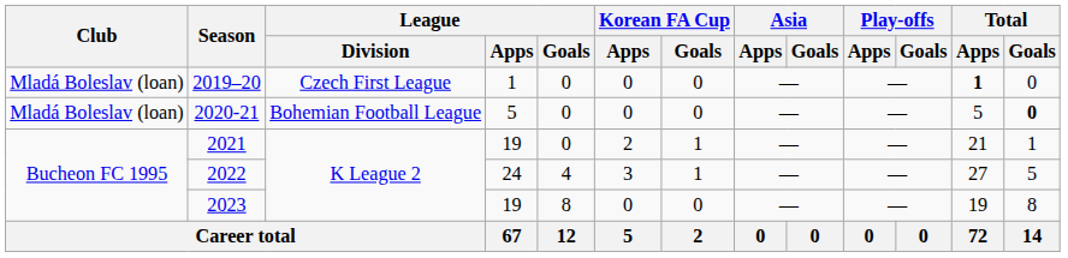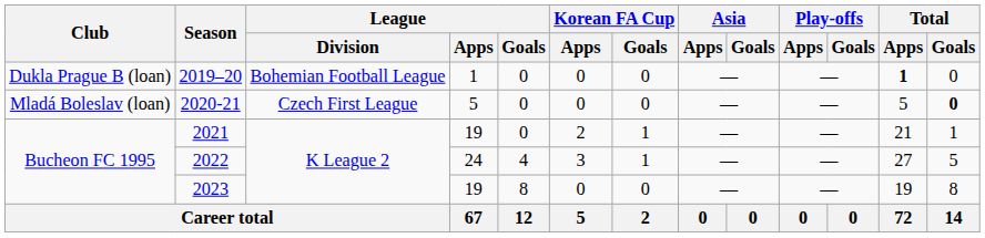 <table class="wikitable" style="text-align:center">
 <tr>
 <th rowspan="2">Club</th>
 <th rowspan="2">Season</th>
 <th colspan="3">League</th>
 <th colspan="2"><a href='#'>Korean FA Cup</a></th>
 <th colspan="2"><a href='#'>Asia</a></th>
 <th colspan="2"><a href='#'>Play-offs</a></th>
 <th colspan="2">Total</th>
 </tr>
 <tr>
 <th>Division</th>
 <th>Apps</th>
 <th>Goals</th>
 <th>Apps</th>
 <th>Goals</th>
 <th>Apps</th>
 <th>Goals</th>
 <th>Apps</th>
 <th>Goals</th>
 <th>Apps</th>
 <th>Goals</th>
 </tr>
 <tr>
-<td rowspan="1"><a href='#'>Mladá Boleslav</a> (loan)</td>
+<td rowspan="1"><a href='#'>Dukla Prague B</a> (loan)</td>
 <td><a href='#'>2019–20</a></td>
-<td rowspan="1"><a href='#'>Czech First League</a></td>
+<td rowspan="1"><a href='#'>Bohemian Football League</a></td>
 <td>1</td>
 <td>0</td>
 <td>0</td>
 <td>0</td>
 <td colspan="2">—</td>
 <td colspan="2">—</td>
 <td><strong>1</strong></td>
 <td>0</td>
 </tr>
 <tr>
 <td rowspan="1"><a href='#'>Mladá Boleslav</a> (loan)</td>
 <td><a href='#'>2020-21</a></td>
-<td rowspan="1"><a href='#'>Bohemian Football League</a></td>
+<td rowspan="1"><a href='#'>Czech First League</a></td>
 <td>5</td>
 <td>0</td>
 <td>0</td>
 <td>0</td>
 <td colspan="2">—</td>
 <td colspan="2">—</td>
 <td>5</td>
 <td><strong>0</strong></td>
 </tr>
 <tr>
 <td rowspan="3"><a href='#'>Bucheon FC 1995</a></td>
 <td><a href='#'>2021</a></td>
 <td rowspan="3"><a href='#'>K League 2</a></td>
 <td>19</td>
 <td>0</td>
 <td>2</td>
 <td>1</td>
 <td colspan="2">—</td>
 <td colspan="2">—</td>
 <td>21</td>
 <td>1</td>
 </tr>
 <tr>
 <td><a href='#'>2022</a></td>
 <td>24</td>
 <td>4</td>
 <td>3</td>
 <td>1</td>
 <td colspan="2">—</td>
 <td colspan="2">—</td>
 <td>27</td>
 <td>5</td>
 </tr>
 <tr>
 <td><a href='#'>2023</a></td>
 <td>19</td>
 <td>8</td>
 <td>0</td>
 <td>0</td>
 <td colspan="2">—</td>
 <td colspan="2">—</td>
 <td>19</td>
 <td>8</td>
 </tr>
 <tr>
 <th colspan="3">Career total</th>
 <th>67</th>
 <th>12</th>
 <th>5</th>
 <th>2</th>
 <th>0</th>
 <th>0</th>
 <th>0</th>
 <th>0</th>
 <th>72</th>
 <th>14</th>
 </tr>
 </table>
